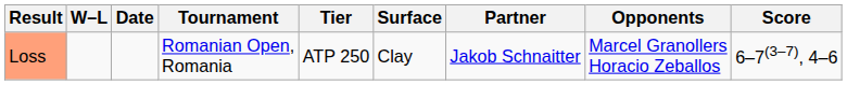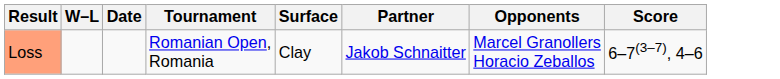 <table class="sortable wikitable nowrap">
 <tr>
 <th>Result</th>
 <th class="unsortable">W–L</th>
 <th>Date</th>
 <th>Tournament</th>
-<th>Tier</th>
 <th>Surface</th>
 <th>Partner</th>
 <th>Opponents</th>
 <th class="unsortable">Score</th>
 </tr>
 <tr>
 <td style="background:#ffa07a">Loss</td>
 <td></td>
 <td><a href='#'></a></td>
 <td><a href='#'>Romanian Open</a>, <br> Romania</td>
-<td>ATP 250</td>
 <td>Clay</td>
 <td> <a href='#'>Jakob Schnaitter</a></td>
 <td> <a href='#'>Marcel Granollers</a><br> <a href='#'>Horacio Zeballos</a></td>
 <td>6–7<sup>(3–7)</sup>, 4–6</td>
 </tr>
 </table>
